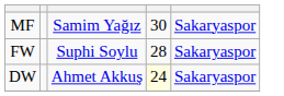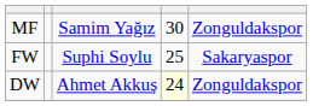 <table class="wikitable sortable" style="text-align: center">
 <tr>
 <th></th>
 <th></th>
 <th></th>
 <th></th>
 <th></th>
 </tr>
 <tr>
 <td>MF</td>
 <td></td>
 <td><a href='#'>Samim Yağız</a></td>
 <td>30</td>
-<td><a href='#'>Sakaryaspor</a></td>
+<td><a href='#'>Zonguldakspor</a></td>
 </tr>
 <tr>
 <td>FW</td>
 <td></td>
 <td><a href='#'>Suphi Soylu</a></td>
-<td>28</td>
+<td>25</td>
 <td><a href='#'>Sakaryaspor</a></td>
 </tr>
 <tr>
 <td>DW</td>
 <td></td>
 <td><a href='#'>Ahmet Akkuş</a></td>
 <td style="background: lightyellow;">24</td>
-<td><a href='#'>Sakaryaspor</a></td>
+<td><a href='#'>Zonguldakspor</a></td>
 </tr>
 <tr>
 </tr>
 </table>
